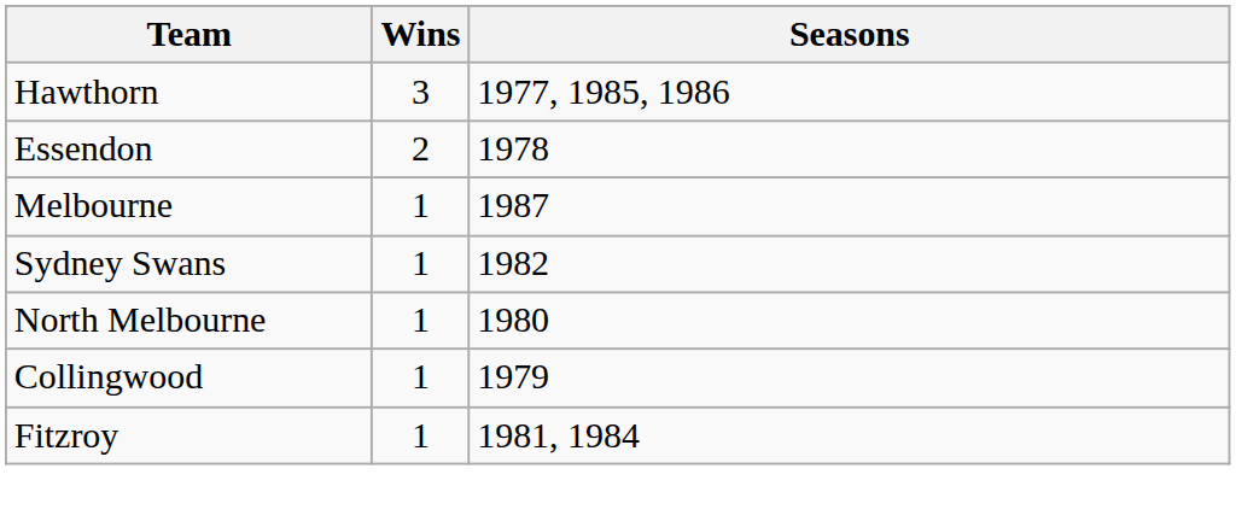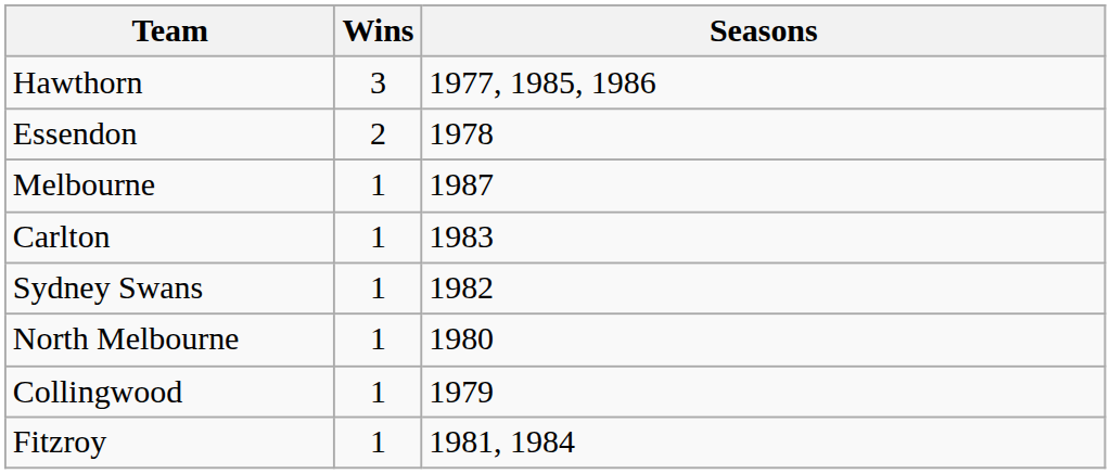 <table class="wikitable">
 <tr>
 <th style="width:155px;">Team</th>
 <th width="25">Wins</th>
 <th style="width:330px;">Seasons</th>
 </tr>
 <tr>
 <td>Hawthorn</td>
 <td style="text-align:center;">3</td>
 <td>1977, 1985, 1986</td>
 </tr>
 <tr>
 <td>Essendon</td>
 <td style="text-align:center;">2</td>
 <td>1978</td>
 </tr>
 <tr>
 <td>Melbourne</td>
 <td style="text-align:center;">1</td>
 <td>1987</td>
 </tr>
 <tr>
+<td>Carlton</td>
+<td style="text-align:center;">1</td>
+<td>1983</td>
+</tr>
+<tr>
 <td>Sydney Swans</td>
 <td style="text-align:center;">1</td>
 <td>1982</td>
 </tr>
 <tr>
 <td>North Melbourne</td>
 <td style="text-align:center;">1</td>
 <td>1980</td>
 </tr>
 <tr>
 <td>Collingwood</td>
 <td style="text-align:center;">1</td>
 <td>1979</td>
 </tr>
 <tr>
 <td>Fitzroy</td>
 <td style="text-align:center;">1</td>
 <td>1981, 1984</td>
 </tr>
 </table>
